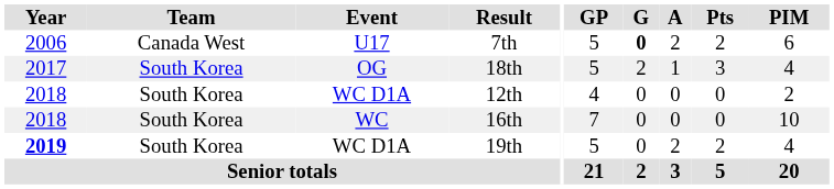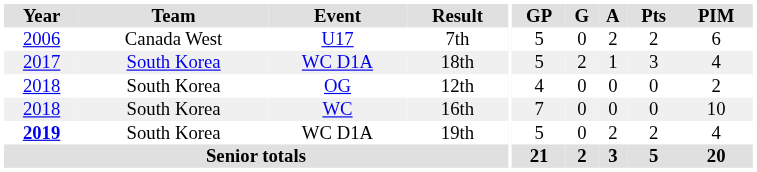 <table border="0" cellpadding="1" cellspacing="0" ID="Table3" style="text-align:center; width:40em">
 <tr ALIGN="center" bgcolor="#e0e0e0">
 <th>Year</th>
 <th>Team</th>
 <th>Event</th>
 <th>Result</th>
 <th rowspan="99" bgcolor="#ffffff"></th>
 <th>GP</th>
 <th>G</th>
 <th>A</th>
 <th>Pts</th>
 <th>PIM</th>
 </tr>
 <tr>
 <td><a href='#'>2006</a></td>
 <td>Canada West</td>
 <td><a href='#'>U17</a></td>
 <td>7th</td>
 <td>5</td>
-<td><strong>0</strong></td>
+<td>0</td>
 <td>2</td>
 <td>2</td>
 <td>6</td>
 </tr>
 <tr bgcolor="#f0f0f0">
 <td><a href='#'>2017</a></td>
 <td><a href='#'>South Korea</a></td>
-<td><a href='#'>OG</a></td>
+<td><a href='#'>WC D1A</a></td>
 <td>18th</td>
 <td>5</td>
 <td>2</td>
 <td>1</td>
 <td>3</td>
 <td>4</td>
 </tr>
 <tr>
 <td><a href='#'>2018</a></td>
 <td>South Korea</td>
-<td><a href='#'>WC D1A</a></td>
+<td><a href='#'>OG</a></td>
 <td>12th</td>
 <td>4</td>
 <td>0</td>
 <td>0</td>
 <td>0</td>
 <td>2</td>
 </tr>
 <tr bgcolor="#f0f0f0">
 <td><a href='#'>2018</a></td>
 <td>South Korea</td>
 <td><a href='#'>WC</a></td>
 <td>16th</td>
 <td>7</td>
 <td>0</td>
 <td>0</td>
 <td>0</td>
 <td>10</td>
 </tr>
 <tr>
 <td><strong><a href='#'>2019</a></strong></td>
 <td>South Korea</td>
 <td>WC D1A</td>
 <td>19th</td>
 <td>5</td>
 <td>0</td>
 <td>2</td>
 <td>2</td>
 <td>4</td>
 </tr>
 <tr bgcolor="#e0e0e0">
 <th colspan="4">Senior totals</th>
 <th>21</th>
 <th>2</th>
 <th>3</th>
 <th>5</th>
 <th>20</th>
 </tr>
 </table>
